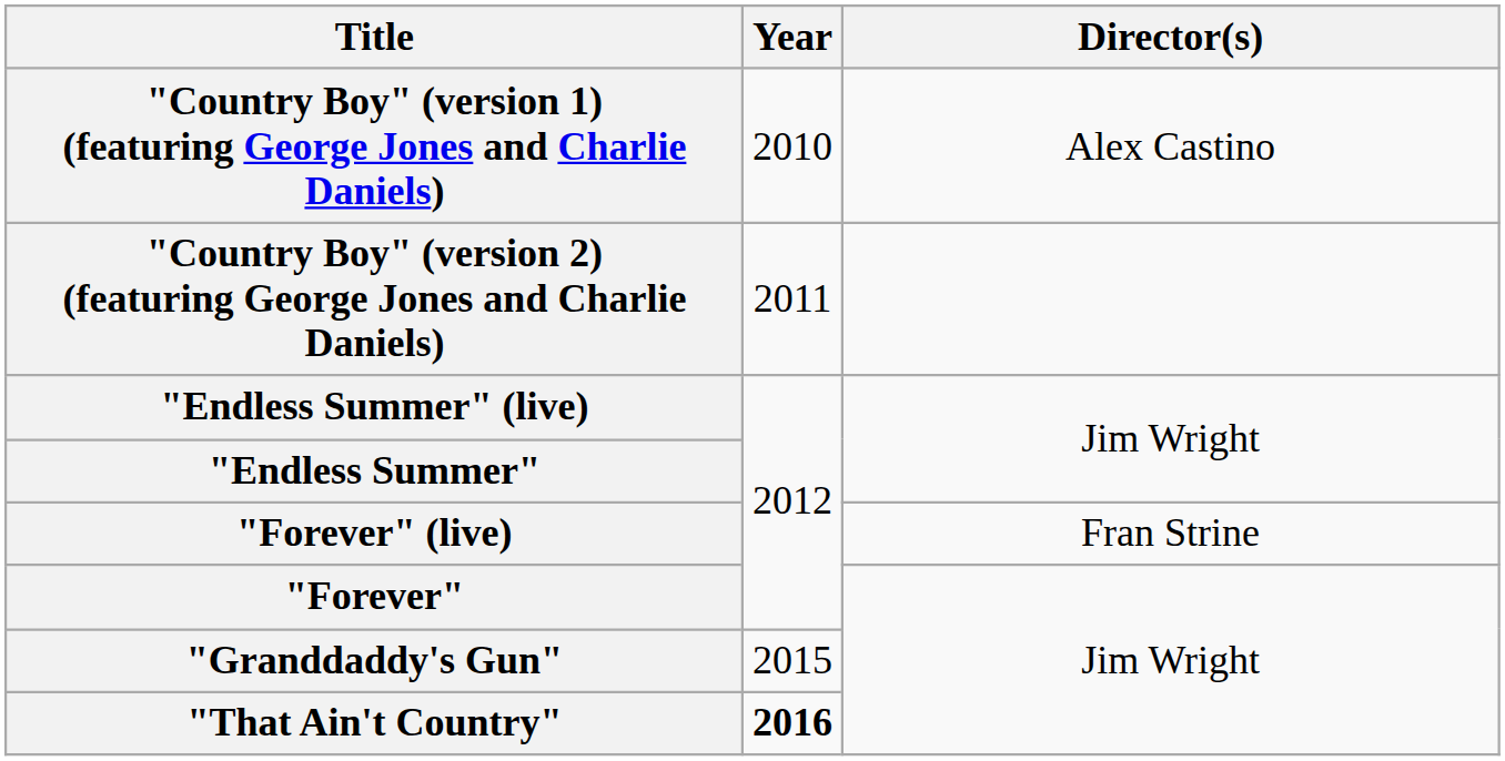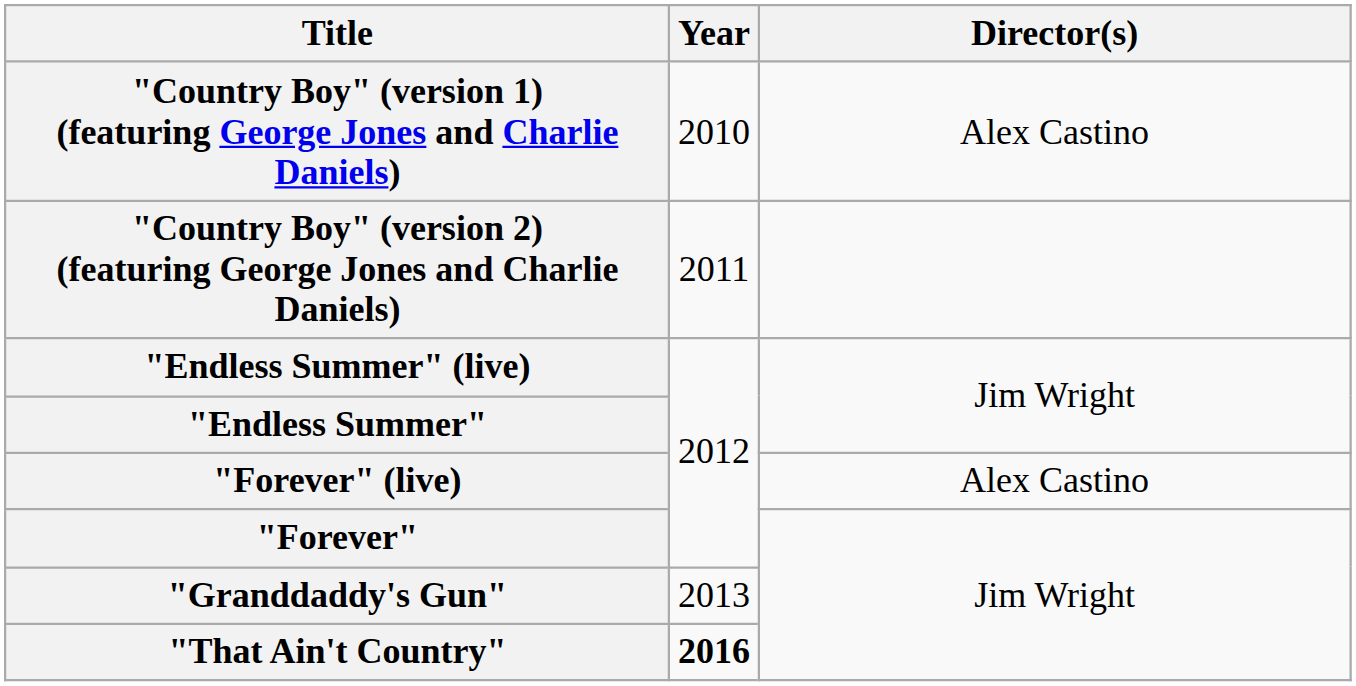 <table class="wikitable plainrowheaders" style="text-align:center;">
 <tr>
 <th scope="col" style="width:18em;">Title</th>
 <th scope="col">Year</th>
 <th scope="col" style="width:16em;">Director(s)</th>
 </tr>
 <tr>
 <th scope="row">"Country Boy" (version 1)<br><span>(featuring <a href='#'>George Jones</a> and <a href='#'>Charlie Daniels</a>)</span></th>
 <td>2010</td>
 <td>Alex Castino</td>
 </tr>
 <tr>
 <th scope="row">"Country Boy" (version 2)<br><span>(featuring George Jones and Charlie Daniels)</span></th>
 <td>2011</td>
 <td></td>
 </tr>
 <tr>
 <th scope="row">"Endless Summer" (live)</th>
 <td rowspan="4">2012</td>
 <td rowspan="2">Jim Wright</td>
 </tr>
 <tr>
 <th scope="row">"Endless Summer"</th>
 </tr>
 <tr>
 <th scope="row">"Forever" (live)</th>
-<td>Fran Strine</td>
+<td>Alex Castino</td>
 </tr>
 <tr>
 <th scope="row">"Forever"</th>
 <td rowspan="3">Jim Wright</td>
 </tr>
 <tr>
 <th scope="row">"Granddaddy's Gun"</th>
-<td>2015</td>
+<td>2013</td>
 </tr>
 <tr>
 <th scope="row">"That Ain't Country"</th>
 <td><strong>2016</strong></td>
 </tr>
 </table>
